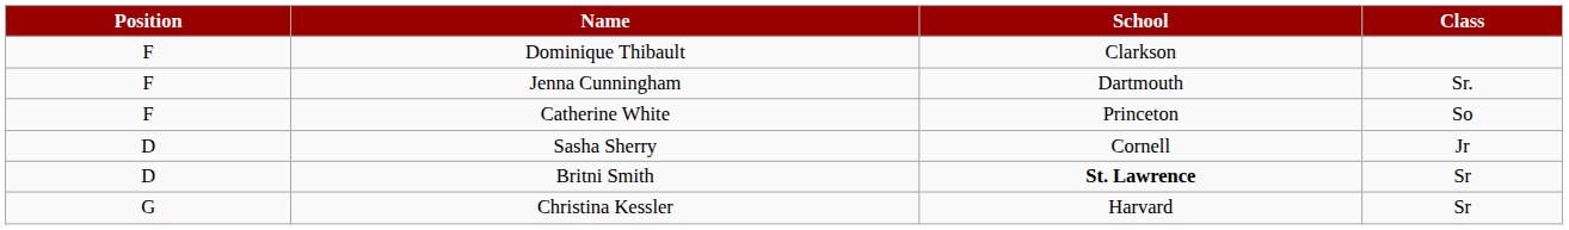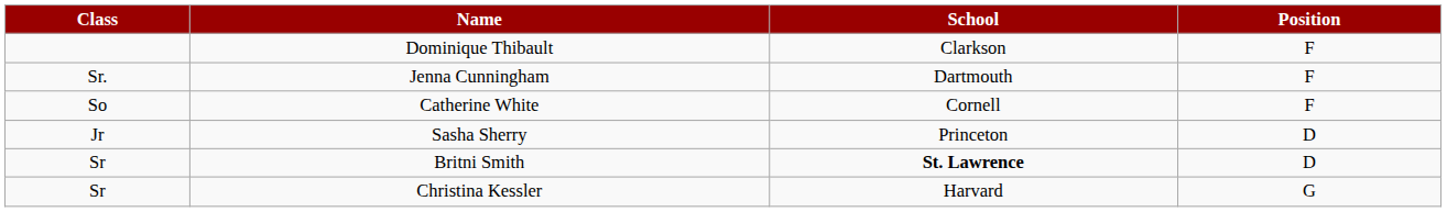 <table class="wikitable" style="width:80%;">
 <tr style="text-align:center; background:#900; color:#fff;">
-<td><strong>Position</strong></td>
+<td><strong>Class</strong></td>
 <td><strong>Name</strong></td>
 <td><strong>School</strong></td>
-<td><strong>Class</strong></td>
+<td><strong>Position</strong></td>
 </tr>
 <tr style="text-align:center;" bgcolor="">
-<td>F</td>
+<td></td>
 <td>Dominique Thibault</td>
 <td>Clarkson</td>
-<td></td>
+<td>F</td>
 </tr>
 <tr style="text-align:center;" bgcolor="">
-<td>F</td>
+<td>Sr.</td>
 <td>Jenna Cunningham</td>
 <td>Dartmouth</td>
-<td>Sr.</td>
+<td>F</td>
 </tr>
 <tr style="text-align:center;" bgcolor="">
+<td>So</td>
+<td>Catherine White</td>
+<td>Cornell</td>
 <td>F</td>
-<td>Catherine White</td>
-<td>Princeton</td>
-<td>So</td>
 </tr>
 <tr style="text-align:center;" bgcolor="">
+<td>Jr</td>
+<td>Sasha Sherry</td>
+<td>Princeton</td>
 <td>D</td>
-<td>Sasha Sherry</td>
-<td>Cornell</td>
-<td>Jr</td>
 </tr>
 <tr style="text-align:center;" bgcolor="">
-<td>D</td>
+<td>Sr</td>
 <td>Britni Smith</td>
 <td><strong>St. Lawrence</strong></td>
-<td>Sr</td>
+<td>D</td>
 </tr>
 <tr style="text-align:center;" bgcolor="">
-<td>G</td>
+<td>Sr</td>
 <td>Christina Kessler</td>
 <td>Harvard</td>
-<td>Sr</td>
+<td>G</td>
 </tr>
 </table>
